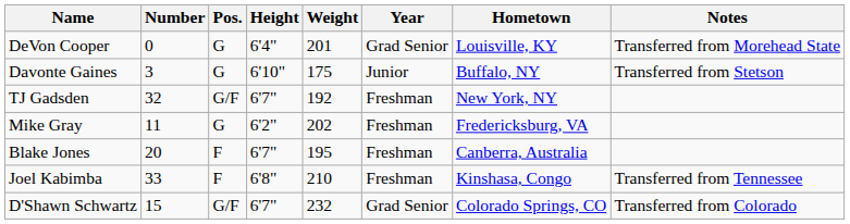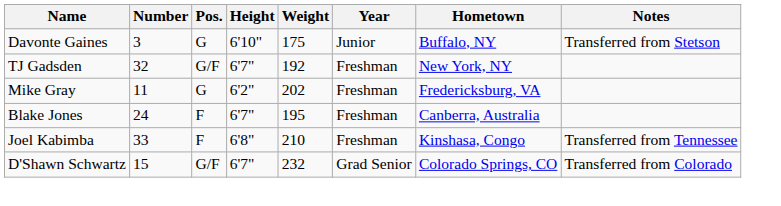 <table class="wikitable sortable" border="1">
 <tr>
 <th>Name</th>
 <th>Number</th>
 <th>Pos.</th>
 <th>Height</th>
 <th>Weight</th>
 <th>Year</th>
 <th>Hometown</th>
 <th class="unsortable">Notes</th>
-</tr>
-<tr>
-<td sortname>DeVon Cooper</td>
-<td>0</td>
-<td>G</td>
-<td>6'4"</td>
-<td>201</td>
-<td>Grad Senior</td>
-<td><a href='#'>Louisville, KY</a></td>
-<td>Transferred from <a href='#'>Morehead State</a></td>
 </tr>
 <tr>
 <td sortname>Davonte Gaines</td>
 <td>3</td>
 <td>G</td>
 <td>6'10"</td>
 <td>175</td>
 <td>Junior</td>
 <td><a href='#'>Buffalo, NY</a></td>
 <td>Transferred from <a href='#'>Stetson</a></td>
 </tr>
 <tr>
 <td sortname>TJ Gadsden</td>
 <td>32</td>
 <td>G/F</td>
 <td>6'7"</td>
 <td>192</td>
 <td>Freshman</td>
 <td><a href='#'>New York, NY</a></td>
 <td></td>
 </tr>
 <tr>
 <td sortname>Mike Gray</td>
 <td>11</td>
 <td>G</td>
 <td>6'2"</td>
 <td>202</td>
 <td>Freshman</td>
 <td><a href='#'>Fredericksburg, VA</a></td>
 <td></td>
 </tr>
 <tr>
 <td sortname>Blake Jones</td>
-<td>20</td>
+<td>24</td>
 <td>F</td>
 <td>6'7"</td>
 <td>195</td>
 <td>Freshman</td>
 <td><a href='#'>Canberra, Australia</a></td>
 <td></td>
 </tr>
 <tr>
 <td sortname>Joel Kabimba</td>
 <td>33</td>
 <td>F</td>
 <td>6'8"</td>
 <td>210</td>
 <td>Freshman</td>
 <td><a href='#'>Kinshasa, Congo</a></td>
 <td>Transferred from <a href='#'>Tennessee</a></td>
 </tr>
 <tr>
 <td sortname>D'Shawn Schwartz</td>
 <td>15</td>
 <td>G/F</td>
 <td>6'7"</td>
 <td>232</td>
 <td>Grad Senior</td>
 <td><a href='#'>Colorado Springs, CO</a></td>
 <td>Transferred from <a href='#'>Colorado</a></td>
 </tr>
 </table>
